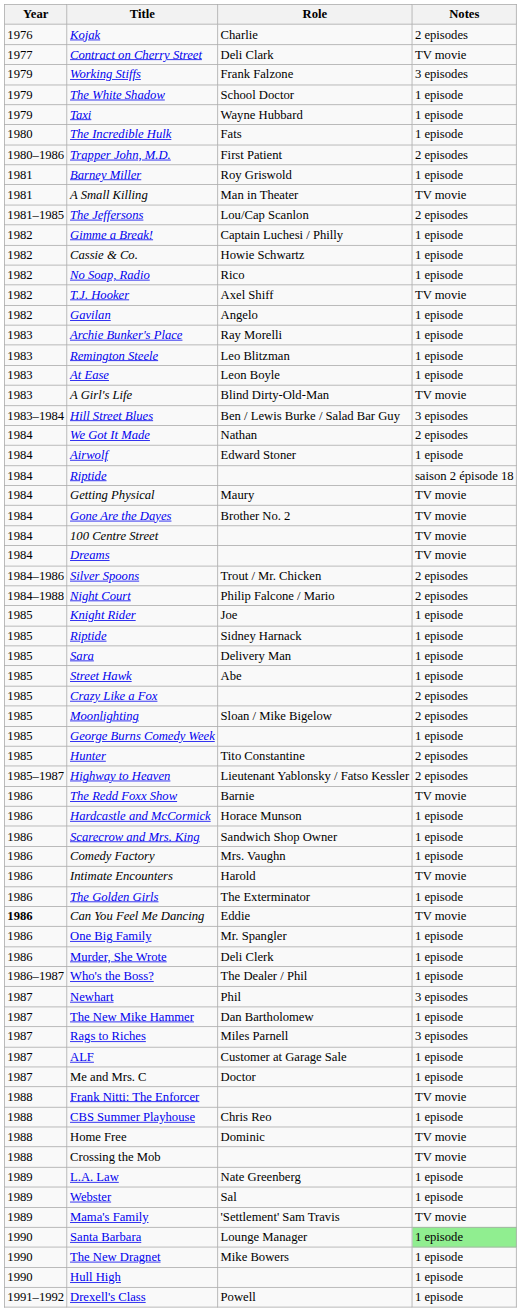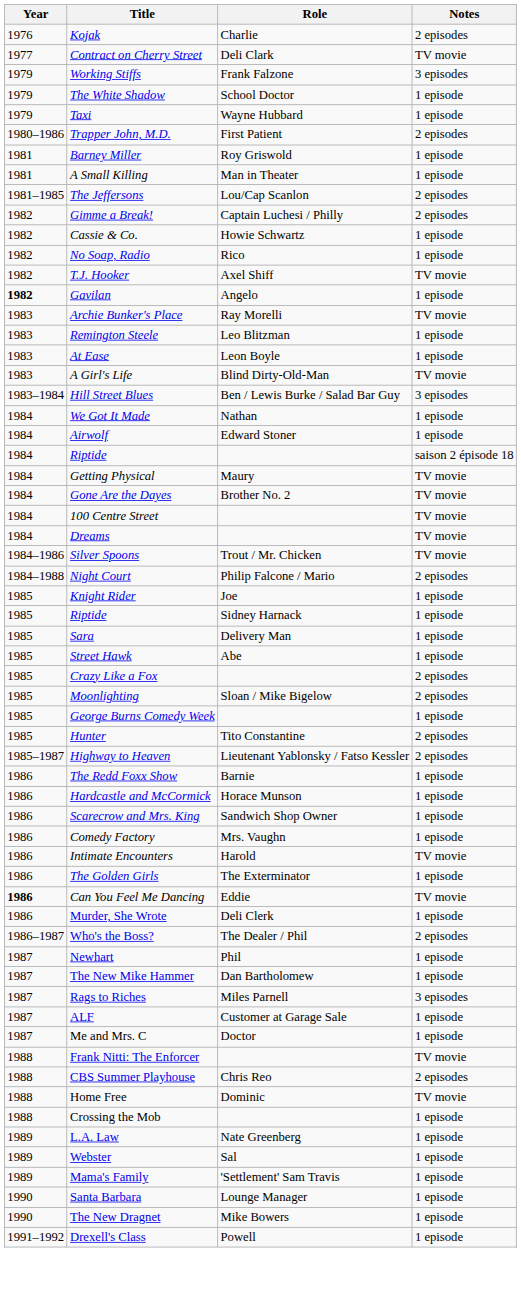 <table class="wikitable">
 <tr>
 <th>Year</th>
 <th>Title</th>
 <th>Role</th>
 <th>Notes</th>
 </tr>
 <tr>
 <td>1976</td>
 <td><em><a href='#'>Kojak</a></em></td>
 <td>Charlie</td>
 <td>2 episodes</td>
 </tr>
 <tr>
 <td>1977</td>
 <td><em><a href='#'>Contract on Cherry Street</a></em></td>
 <td>Deli Clark</td>
 <td>TV movie</td>
 </tr>
 <tr>
 <td>1979</td>
 <td><em><a href='#'>Working Stiffs</a></em></td>
 <td>Frank Falzone</td>
 <td>3 episodes</td>
 </tr>
 <tr>
 <td>1979</td>
 <td><em><a href='#'>The White Shadow</a></em></td>
 <td>School Doctor</td>
 <td>1 episode</td>
 </tr>
 <tr>
 <td>1979</td>
 <td><em><a href='#'>Taxi</a></em></td>
 <td>Wayne Hubbard</td>
 <td>1 episode</td>
 </tr>
 <tr>
-<td>1980</td>
-<td><em><a href='#'>The Incredible Hulk</a></em></td>
-<td>Fats</td>
-<td>1 episode</td>
-</tr>
-<tr>
 <td>1980–1986</td>
 <td><em><a href='#'>Trapper John, M.D.</a></em></td>
 <td>First Patient</td>
 <td>2 episodes</td>
 </tr>
 <tr>
 <td>1981</td>
 <td><em><a href='#'>Barney Miller</a></em></td>
 <td>Roy Griswold</td>
 <td>1 episode</td>
 </tr>
 <tr>
 <td>1981</td>
 <td><em>A Small Killing</em></td>
 <td>Man in Theater</td>
-<td>TV movie</td>
+<td>1 episode</td>
 </tr>
 <tr>
 <td>1981–1985</td>
 <td><em><a href='#'>The Jeffersons</a></em></td>
 <td>Lou/Cap Scanlon</td>
 <td>2 episodes</td>
 </tr>
 <tr>
 <td>1982</td>
 <td><em><a href='#'>Gimme a Break!</a></em></td>
 <td>Captain Luchesi / Philly</td>
-<td>1 episode</td>
+<td>2 episodes</td>
 </tr>
 <tr>
 <td>1982</td>
 <td><em>Cassie & Co.</em></td>
 <td>Howie Schwartz</td>
 <td>1 episode</td>
 </tr>
 <tr>
 <td>1982</td>
 <td><em><a href='#'>No Soap, Radio</a></em></td>
 <td>Rico</td>
 <td>1 episode</td>
 </tr>
 <tr>
 <td>1982</td>
 <td><em><a href='#'>T.J. Hooker</a></em></td>
 <td>Axel Shiff</td>
 <td>TV movie</td>
 </tr>
 <tr>
-<td>1982</td>
+<td><strong>1982</strong></td>
 <td><em><a href='#'>Gavilan</a></em></td>
 <td>Angelo</td>
 <td>1 episode</td>
 </tr>
 <tr>
 <td>1983</td>
 <td><em><a href='#'>Archie Bunker's Place</a></em></td>
 <td>Ray Morelli</td>
-<td>1 episode</td>
+<td>TV movie</td>
 </tr>
 <tr>
 <td>1983</td>
 <td><em><a href='#'>Remington Steele</a></em></td>
 <td>Leo Blitzman</td>
 <td>1 episode</td>
 </tr>
 <tr>
 <td>1983</td>
 <td><em><a href='#'>At Ease</a></em></td>
 <td>Leon Boyle</td>
 <td>1 episode</td>
 </tr>
 <tr>
 <td>1983</td>
 <td><em>A Girl's Life</em></td>
 <td>Blind Dirty-Old-Man</td>
 <td>TV movie</td>
 </tr>
 <tr>
 <td>1983–1984</td>
 <td><em><a href='#'>Hill Street Blues</a></em></td>
 <td>Ben / Lewis Burke / Salad Bar Guy</td>
 <td>3 episodes</td>
 </tr>
 <tr>
 <td>1984</td>
 <td><em><a href='#'>We Got It Made</a></em></td>
 <td>Nathan</td>
-<td>2 episodes</td>
+<td>1 episode</td>
 </tr>
 <tr>
 <td>1984</td>
 <td><em><a href='#'>Airwolf</a></em></td>
 <td>Edward Stoner</td>
 <td>1 episode</td>
 </tr>
 <tr>
 <td>1984</td>
 <td><em><a href='#'>Riptide</a></em></td>
 <td></td>
 <td>saison 2 épisode 18</td>
 </tr>
 <tr>
 <td>1984</td>
 <td><em>Getting Physical</em></td>
 <td>Maury</td>
 <td>TV movie</td>
 </tr>
 <tr>
 <td>1984</td>
 <td><em><a href='#'>Gone Are the Dayes</a></em></td>
 <td>Brother No. 2</td>
 <td>TV movie</td>
 </tr>
 <tr>
 <td>1984</td>
 <td><em>100 Centre Street</em></td>
 <td></td>
 <td>TV movie</td>
 </tr>
 <tr>
 <td>1984</td>
 <td><em><a href='#'>Dreams</a></em></td>
 <td></td>
 <td>TV movie</td>
 </tr>
 <tr>
 <td>1984–1986</td>
 <td><em><a href='#'>Silver Spoons</a></em></td>
 <td>Trout / Mr. Chicken</td>
-<td>2 episodes</td>
+<td>TV movie</td>
 </tr>
 <tr>
 <td>1984–1988</td>
 <td><em><a href='#'>Night Court</a></em></td>
 <td>Philip Falcone / Mario</td>
 <td>2 episodes</td>
 </tr>
 <tr>
 <td>1985</td>
 <td><em><a href='#'>Knight Rider</a></em></td>
 <td>Joe</td>
 <td>1 episode</td>
 </tr>
 <tr>
 <td>1985</td>
 <td><em><a href='#'>Riptide</a></em></td>
 <td>Sidney Harnack</td>
 <td>1 episode</td>
 </tr>
 <tr>
 <td>1985</td>
 <td><em><a href='#'>Sara</a></em></td>
 <td>Delivery Man</td>
 <td>1 episode</td>
 </tr>
 <tr>
 <td>1985</td>
 <td><em><a href='#'>Street Hawk</a></em></td>
 <td>Abe</td>
 <td>1 episode</td>
 </tr>
 <tr>
 <td>1985</td>
 <td><em><a href='#'>Crazy Like a Fox</a></em></td>
 <td></td>
 <td>2 episodes</td>
 </tr>
 <tr>
 <td>1985</td>
 <td><em><a href='#'>Moonlighting</a></em></td>
 <td>Sloan / Mike Bigelow</td>
 <td>2 episodes</td>
 </tr>
 <tr>
 <td>1985</td>
 <td><em><a href='#'>George Burns Comedy Week</a></em></td>
 <td></td>
 <td>1 episode</td>
 </tr>
 <tr>
 <td>1985</td>
 <td><em><a href='#'>Hunter</a></em></td>
 <td>Tito Constantine</td>
 <td>2 episodes</td>
 </tr>
 <tr>
 <td>1985–1987</td>
 <td><em><a href='#'>Highway to Heaven</a></em></td>
 <td>Lieutenant Yablonsky / Fatso Kessler</td>
 <td>2 episodes</td>
 </tr>
 <tr>
 <td>1986</td>
 <td><em><a href='#'>The Redd Foxx Show</a></em></td>
 <td>Barnie</td>
-<td>TV movie</td>
+<td>1 episode</td>
 </tr>
 <tr>
 <td>1986</td>
 <td><em><a href='#'>Hardcastle and McCormick</a></em></td>
 <td>Horace Munson</td>
 <td>1 episode</td>
 </tr>
 <tr>
 <td>1986</td>
 <td><em><a href='#'>Scarecrow and Mrs. King</a></em></td>
 <td>Sandwich Shop Owner</td>
 <td>1 episode</td>
 </tr>
 <tr>
 <td>1986</td>
 <td><em>Comedy Factory</em></td>
 <td>Mrs. Vaughn</td>
 <td>1 episode</td>
 </tr>
 <tr>
 <td>1986</td>
 <td><em>Intimate Encounters</em></td>
 <td>Harold</td>
 <td>TV movie</td>
 </tr>
 <tr>
 <td>1986</td>
 <td><em><a href='#'>The Golden Girls</a></em></td>
 <td>The Exterminator</td>
 <td>1 episode</td>
 </tr>
 <tr>
 <td><strong>1986</strong></td>
 <td><em>Can You Feel Me Dancing</td>
 <td>Eddie</td>
 <td>TV movie</td>
 </tr>
 <tr>
 <td>1986</td>
-<td></em><a href='#'>One Big Family</a><em></td>
-<td>Mr. Spangler</td>
-<td>1 episode</td>
-</tr>
-<tr>
-<td>1986</td>
 <td></em><a href='#'>Murder, She Wrote</a><em></td>
 <td>Deli Clerk</td>
 <td>1 episode</td>
 </tr>
 <tr>
 <td>1986–1987</td>
 <td></em><a href='#'>Who's the Boss?</a><em></td>
 <td>The Dealer / Phil</td>
-<td>1 episode</td>
+<td>2 episodes</td>
 </tr>
 <tr>
 <td>1987</td>
 <td></em><a href='#'>Newhart</a><em></td>
 <td>Phil</td>
-<td>3 episodes</td>
+<td>1 episode</td>
 </tr>
 <tr>
 <td>1987</td>
 <td></em><a href='#'>The New Mike Hammer</a><em></td>
 <td>Dan Bartholomew</td>
 <td>1 episode</td>
 </tr>
 <tr>
 <td>1987</td>
 <td></em><a href='#'>Rags to Riches</a><em></td>
 <td>Miles Parnell</td>
 <td>3 episodes</td>
 </tr>
 <tr>
 <td>1987</td>
 <td></em><a href='#'>ALF</a><em></td>
 <td>Customer at Garage Sale</td>
 <td>1 episode</td>
 </tr>
 <tr>
 <td>1987</td>
 <td></em>Me and Mrs. C<em></td>
 <td>Doctor</td>
 <td>1 episode</td>
 </tr>
 <tr>
 <td>1988</td>
 <td></em><a href='#'>Frank Nitti: The Enforcer</a><em></td>
 <td></td>
 <td>TV movie</td>
 </tr>
 <tr>
 <td>1988</td>
 <td></em><a href='#'>CBS Summer Playhouse</a><em></td>
 <td>Chris Reo</td>
-<td>1 episode</td>
+<td>2 episodes</td>
 </tr>
 <tr>
 <td>1988</td>
 <td></em>Home Free<em></td>
 <td>Dominic</td>
 <td>TV movie</td>
 </tr>
 <tr>
 <td>1988</td>
 <td></em>Crossing the Mob<em></td>
 <td></td>
-<td>TV movie</td>
+<td>1 episode</td>
 </tr>
 <tr>
 <td>1989</td>
 <td></em><a href='#'>L.A. Law</a><em></td>
 <td>Nate Greenberg</td>
 <td>1 episode</td>
 </tr>
 <tr>
 <td>1989</td>
 <td></em><a href='#'>Webster</a><em></td>
 <td>Sal</td>
 <td>1 episode</td>
 </tr>
 <tr>
 <td>1989</td>
 <td></em><a href='#'>Mama's Family</a><em></td>
 <td>'Settlement' Sam Travis</td>
-<td>TV movie</td>
+<td>1 episode</td>
 </tr>
 <tr>
 <td>1990</td>
 <td></em><a href='#'>Santa Barbara</a><em></td>
 <td>Lounge Manager</td>
-<td style="background: lightgreen;">1 episode</td>
+<td>1 episode</td>
 </tr>
 <tr>
 <td>1990</td>
 <td></em><a href='#'>The New Dragnet</a><em></td>
 <td>Mike Bowers</td>
-<td>1 episode</td>
-</tr>
-<tr>
-<td>1990</td>
-<td></em><a href='#'>Hull High</a><em></td>
-<td></td>
 <td>1 episode</td>
 </tr>
 <tr>
 <td>1991–1992</td>
 <td></em><a href='#'>Drexell's Class</a><em></td>
 <td>Powell</td>
 <td>1 episode</td>
 </tr>
 </table>
